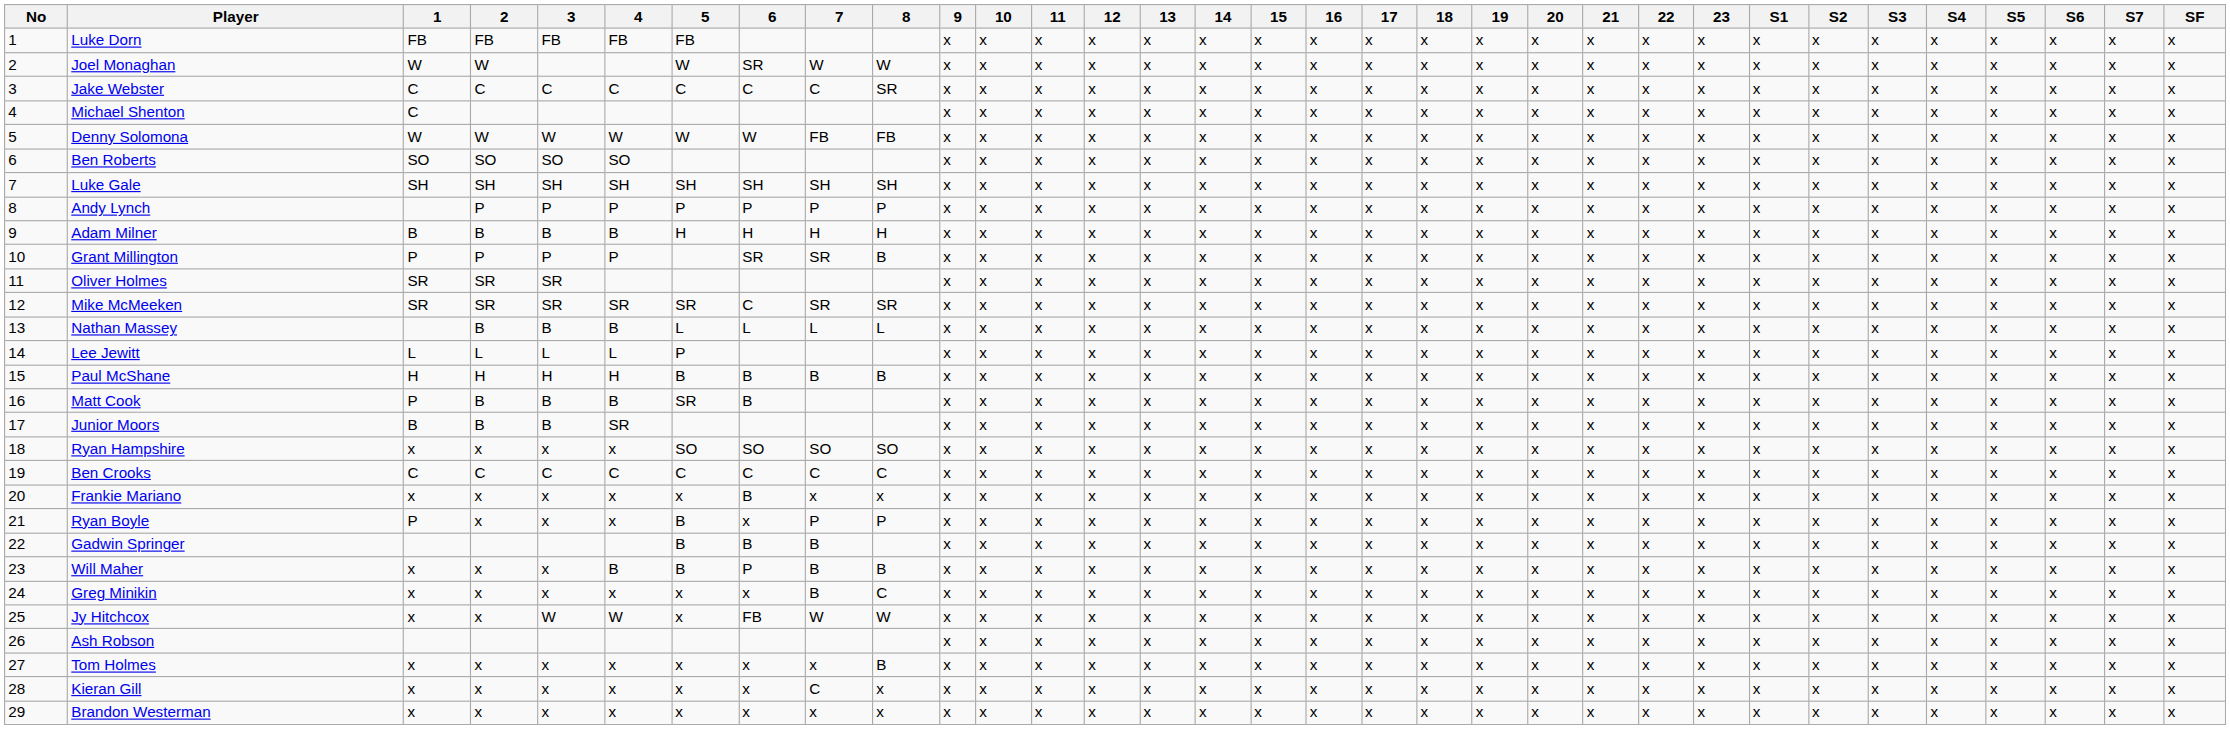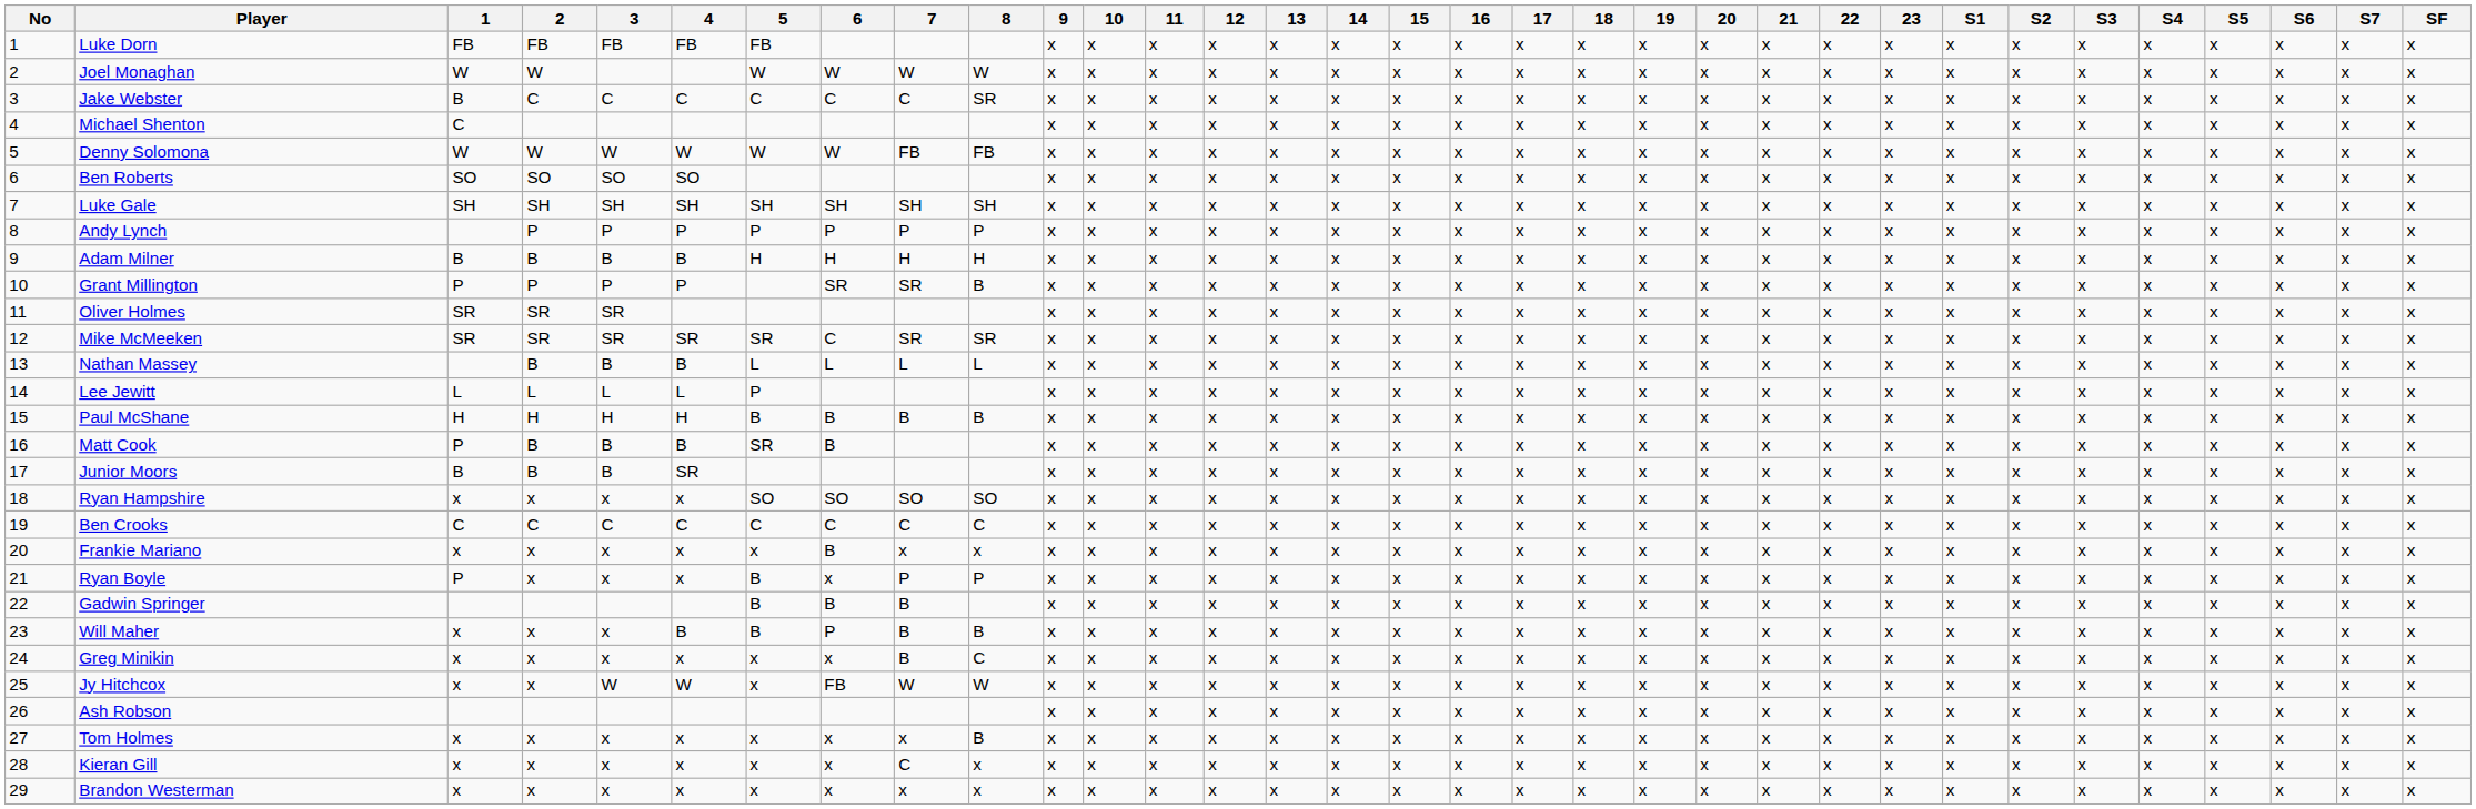 <table class="wikitable" style="font-size:85%;" width="100%">
 <tr>
 <th>No</th>
 <th>Player</th>
 <th>1</th>
 <th>2</th>
 <th>3</th>
 <th>4</th>
 <th>5</th>
 <th>6</th>
 <th>7</th>
 <th>8</th>
 <th>9</th>
 <th>10</th>
 <th>11</th>
 <th>12</th>
 <th>13</th>
 <th>14</th>
 <th>15</th>
 <th>16</th>
 <th>17</th>
 <th>18</th>
 <th>19</th>
 <th>20</th>
 <th>21</th>
 <th>22</th>
 <th>23</th>
 <th>S1</th>
 <th>S2</th>
 <th>S3</th>
 <th>S4</th>
 <th>S5</th>
 <th>S6</th>
 <th>S7</th>
 <th>SF</th>
 </tr>
 <tr>
 <td>1</td>
 <td><a href='#'>Luke Dorn</a></td>
 <td>FB</td>
 <td>FB</td>
 <td>FB</td>
 <td>FB</td>
 <td>FB</td>
 <td></td>
 <td></td>
 <td></td>
 <td>x</td>
 <td>x</td>
 <td>x</td>
 <td>x</td>
 <td>x</td>
 <td>x</td>
 <td>x</td>
 <td>x</td>
 <td>x</td>
 <td>x</td>
 <td>x</td>
 <td>x</td>
 <td>x</td>
 <td>x</td>
 <td>x</td>
 <td>x</td>
 <td>x</td>
 <td>x</td>
 <td>x</td>
 <td>x</td>
 <td>x</td>
 <td>x</td>
 <td>x</td>
 </tr>
 <tr>
 <td>2</td>
 <td><a href='#'>Joel Monaghan</a></td>
 <td>W</td>
 <td>W</td>
 <td></td>
 <td></td>
 <td>W</td>
-<td>SR</td>
+<td>W</td>
 <td>W</td>
 <td>W</td>
 <td>x</td>
 <td>x</td>
 <td>x</td>
 <td>x</td>
 <td>x</td>
 <td>x</td>
 <td>x</td>
 <td>x</td>
 <td>x</td>
 <td>x</td>
 <td>x</td>
 <td>x</td>
 <td>x</td>
 <td>x</td>
 <td>x</td>
 <td>x</td>
 <td>x</td>
 <td>x</td>
 <td>x</td>
 <td>x</td>
 <td>x</td>
 <td>x</td>
 <td>x</td>
 </tr>
 <tr>
 <td>3</td>
 <td><a href='#'>Jake Webster</a></td>
-<td>C</td>
+<td>B</td>
 <td>C</td>
 <td>C</td>
 <td>C</td>
 <td>C</td>
 <td>C</td>
 <td>C</td>
 <td>SR</td>
 <td>x</td>
 <td>x</td>
 <td>x</td>
 <td>x</td>
 <td>x</td>
 <td>x</td>
 <td>x</td>
 <td>x</td>
 <td>x</td>
 <td>x</td>
 <td>x</td>
 <td>x</td>
 <td>x</td>
 <td>x</td>
 <td>x</td>
 <td>x</td>
 <td>x</td>
 <td>x</td>
 <td>x</td>
 <td>x</td>
 <td>x</td>
 <td>x</td>
 <td>x</td>
 </tr>
 <tr>
 <td>4</td>
 <td><a href='#'>Michael Shenton</a></td>
 <td>C</td>
 <td></td>
 <td></td>
 <td></td>
 <td></td>
 <td></td>
 <td></td>
 <td></td>
 <td>x</td>
 <td>x</td>
 <td>x</td>
 <td>x</td>
 <td>x</td>
 <td>x</td>
 <td>x</td>
 <td>x</td>
 <td>x</td>
 <td>x</td>
 <td>x</td>
 <td>x</td>
 <td>x</td>
 <td>x</td>
 <td>x</td>
 <td>x</td>
 <td>x</td>
 <td>x</td>
 <td>x</td>
 <td>x</td>
 <td>x</td>
 <td>x</td>
 <td>x</td>
 </tr>
 <tr>
 <td>5</td>
 <td><a href='#'>Denny Solomona</a></td>
 <td>W</td>
 <td>W</td>
 <td>W</td>
 <td>W</td>
 <td>W</td>
 <td>W</td>
 <td>FB</td>
 <td>FB</td>
 <td>x</td>
 <td>x</td>
 <td>x</td>
 <td>x</td>
 <td>x</td>
 <td>x</td>
 <td>x</td>
 <td>x</td>
 <td>x</td>
 <td>x</td>
 <td>x</td>
 <td>x</td>
 <td>x</td>
 <td>x</td>
 <td>x</td>
 <td>x</td>
 <td>x</td>
 <td>x</td>
 <td>x</td>
 <td>x</td>
 <td>x</td>
 <td>x</td>
 <td>x</td>
 </tr>
 <tr>
 <td>6</td>
 <td><a href='#'>Ben Roberts</a></td>
 <td>SO</td>
 <td>SO</td>
 <td>SO</td>
 <td>SO</td>
 <td></td>
 <td></td>
 <td></td>
 <td></td>
 <td>x</td>
 <td>x</td>
 <td>x</td>
 <td>x</td>
 <td>x</td>
 <td>x</td>
 <td>x</td>
 <td>x</td>
 <td>x</td>
 <td>x</td>
 <td>x</td>
 <td>x</td>
 <td>x</td>
 <td>x</td>
 <td>x</td>
 <td>x</td>
 <td>x</td>
 <td>x</td>
 <td>x</td>
 <td>x</td>
 <td>x</td>
 <td>x</td>
 <td>x</td>
 </tr>
 <tr>
 <td>7</td>
 <td><a href='#'>Luke Gale</a></td>
 <td>SH</td>
 <td>SH</td>
 <td>SH</td>
 <td>SH</td>
 <td>SH</td>
 <td>SH</td>
 <td>SH</td>
 <td>SH</td>
 <td>x</td>
 <td>x</td>
 <td>x</td>
 <td>x</td>
 <td>x</td>
 <td>x</td>
 <td>x</td>
 <td>x</td>
 <td>x</td>
 <td>x</td>
 <td>x</td>
 <td>x</td>
 <td>x</td>
 <td>x</td>
 <td>x</td>
 <td>x</td>
 <td>x</td>
 <td>x</td>
 <td>x</td>
 <td>x</td>
 <td>x</td>
 <td>x</td>
 <td>x</td>
 </tr>
 <tr>
 <td>8</td>
 <td><a href='#'>Andy Lynch</a></td>
 <td></td>
 <td>P</td>
 <td>P</td>
 <td>P</td>
 <td>P</td>
 <td>P</td>
 <td>P</td>
 <td>P</td>
 <td>x</td>
 <td>x</td>
 <td>x</td>
 <td>x</td>
 <td>x</td>
 <td>x</td>
 <td>x</td>
 <td>x</td>
 <td>x</td>
 <td>x</td>
 <td>x</td>
 <td>x</td>
 <td>x</td>
 <td>x</td>
 <td>x</td>
 <td>x</td>
 <td>x</td>
 <td>x</td>
 <td>x</td>
 <td>x</td>
 <td>x</td>
 <td>x</td>
 <td>x</td>
 </tr>
 <tr>
 <td>9</td>
 <td><a href='#'>Adam Milner</a></td>
 <td>B</td>
 <td>B</td>
 <td>B</td>
 <td>B</td>
 <td>H</td>
 <td>H</td>
 <td>H</td>
 <td>H</td>
 <td>x</td>
 <td>x</td>
 <td>x</td>
 <td>x</td>
 <td>x</td>
 <td>x</td>
 <td>x</td>
 <td>x</td>
 <td>x</td>
 <td>x</td>
 <td>x</td>
 <td>x</td>
 <td>x</td>
 <td>x</td>
 <td>x</td>
 <td>x</td>
 <td>x</td>
 <td>x</td>
 <td>x</td>
 <td>x</td>
 <td>x</td>
 <td>x</td>
 <td>x</td>
 </tr>
 <tr>
 <td>10</td>
 <td><a href='#'>Grant Millington</a></td>
 <td>P</td>
 <td>P</td>
 <td>P</td>
 <td>P</td>
 <td></td>
 <td>SR</td>
 <td>SR</td>
 <td>B</td>
 <td>x</td>
 <td>x</td>
 <td>x</td>
 <td>x</td>
 <td>x</td>
 <td>x</td>
 <td>x</td>
 <td>x</td>
 <td>x</td>
 <td>x</td>
 <td>x</td>
 <td>x</td>
 <td>x</td>
 <td>x</td>
 <td>x</td>
 <td>x</td>
 <td>x</td>
 <td>x</td>
 <td>x</td>
 <td>x</td>
 <td>x</td>
 <td>x</td>
 <td>x</td>
 </tr>
 <tr>
 <td>11</td>
 <td><a href='#'>Oliver Holmes</a></td>
 <td>SR</td>
 <td>SR</td>
 <td>SR</td>
 <td></td>
 <td></td>
 <td></td>
 <td></td>
 <td></td>
 <td>x</td>
 <td>x</td>
 <td>x</td>
 <td>x</td>
 <td>x</td>
 <td>x</td>
 <td>x</td>
 <td>x</td>
 <td>x</td>
 <td>x</td>
 <td>x</td>
 <td>x</td>
 <td>x</td>
 <td>x</td>
 <td>x</td>
 <td>x</td>
 <td>x</td>
 <td>x</td>
 <td>x</td>
 <td>x</td>
 <td>x</td>
 <td>x</td>
 <td>x</td>
 </tr>
 <tr>
 <td>12</td>
 <td><a href='#'>Mike McMeeken</a></td>
 <td>SR</td>
 <td>SR</td>
 <td>SR</td>
 <td>SR</td>
 <td>SR</td>
 <td>C</td>
 <td>SR</td>
 <td>SR</td>
 <td>x</td>
 <td>x</td>
 <td>x</td>
 <td>x</td>
 <td>x</td>
 <td>x</td>
 <td>x</td>
 <td>x</td>
 <td>x</td>
 <td>x</td>
 <td>x</td>
 <td>x</td>
 <td>x</td>
 <td>x</td>
 <td>x</td>
 <td>x</td>
 <td>x</td>
 <td>x</td>
 <td>x</td>
 <td>x</td>
 <td>x</td>
 <td>x</td>
 <td>x</td>
 </tr>
 <tr>
 <td>13</td>
 <td><a href='#'>Nathan Massey</a></td>
 <td></td>
 <td>B</td>
 <td>B</td>
 <td>B</td>
 <td>L</td>
 <td>L</td>
 <td>L</td>
 <td>L</td>
 <td>x</td>
 <td>x</td>
 <td>x</td>
 <td>x</td>
 <td>x</td>
 <td>x</td>
 <td>x</td>
 <td>x</td>
 <td>x</td>
 <td>x</td>
 <td>x</td>
 <td>x</td>
 <td>x</td>
 <td>x</td>
 <td>x</td>
 <td>x</td>
 <td>x</td>
 <td>x</td>
 <td>x</td>
 <td>x</td>
 <td>x</td>
 <td>x</td>
 <td>x</td>
 </tr>
 <tr>
 <td>14</td>
 <td><a href='#'>Lee Jewitt</a></td>
 <td>L</td>
 <td>L</td>
 <td>L</td>
 <td>L</td>
 <td>P</td>
 <td></td>
 <td></td>
 <td></td>
 <td>x</td>
 <td>x</td>
 <td>x</td>
 <td>x</td>
 <td>x</td>
 <td>x</td>
 <td>x</td>
 <td>x</td>
 <td>x</td>
 <td>x</td>
 <td>x</td>
 <td>x</td>
 <td>x</td>
 <td>x</td>
 <td>x</td>
 <td>x</td>
 <td>x</td>
 <td>x</td>
 <td>x</td>
 <td>x</td>
 <td>x</td>
 <td>x</td>
 <td>x</td>
 </tr>
 <tr>
 <td>15</td>
 <td><a href='#'>Paul McShane</a></td>
 <td>H</td>
 <td>H</td>
 <td>H</td>
 <td>H</td>
 <td>B</td>
 <td>B</td>
 <td>B</td>
 <td>B</td>
 <td>x</td>
 <td>x</td>
 <td>x</td>
 <td>x</td>
 <td>x</td>
 <td>x</td>
 <td>x</td>
 <td>x</td>
 <td>x</td>
 <td>x</td>
 <td>x</td>
 <td>x</td>
 <td>x</td>
 <td>x</td>
 <td>x</td>
 <td>x</td>
 <td>x</td>
 <td>x</td>
 <td>x</td>
 <td>x</td>
 <td>x</td>
 <td>x</td>
 <td>x</td>
 </tr>
 <tr>
 <td>16</td>
 <td><a href='#'>Matt Cook</a></td>
 <td>P</td>
 <td>B</td>
 <td>B</td>
 <td>B</td>
 <td>SR</td>
 <td>B</td>
 <td></td>
 <td></td>
 <td>x</td>
 <td>x</td>
 <td>x</td>
 <td>x</td>
 <td>x</td>
 <td>x</td>
 <td>x</td>
 <td>x</td>
 <td>x</td>
 <td>x</td>
 <td>x</td>
 <td>x</td>
 <td>x</td>
 <td>x</td>
 <td>x</td>
 <td>x</td>
 <td>x</td>
 <td>x</td>
 <td>x</td>
 <td>x</td>
 <td>x</td>
 <td>x</td>
 <td>x</td>
 </tr>
 <tr>
 <td>17</td>
 <td><a href='#'>Junior Moors</a></td>
 <td>B</td>
 <td>B</td>
 <td>B</td>
 <td>SR</td>
 <td></td>
 <td></td>
 <td></td>
 <td></td>
 <td>x</td>
 <td>x</td>
 <td>x</td>
 <td>x</td>
 <td>x</td>
 <td>x</td>
 <td>x</td>
 <td>x</td>
 <td>x</td>
 <td>x</td>
 <td>x</td>
 <td>x</td>
 <td>x</td>
 <td>x</td>
 <td>x</td>
 <td>x</td>
 <td>x</td>
 <td>x</td>
 <td>x</td>
 <td>x</td>
 <td>x</td>
 <td>x</td>
 <td>x</td>
 </tr>
 <tr>
 <td>18</td>
 <td><a href='#'>Ryan Hampshire</a></td>
 <td>x</td>
 <td>x</td>
 <td>x</td>
 <td>x</td>
 <td>SO</td>
 <td>SO</td>
 <td>SO</td>
 <td>SO</td>
 <td>x</td>
 <td>x</td>
 <td>x</td>
 <td>x</td>
 <td>x</td>
 <td>x</td>
 <td>x</td>
 <td>x</td>
 <td>x</td>
 <td>x</td>
 <td>x</td>
 <td>x</td>
 <td>x</td>
 <td>x</td>
 <td>x</td>
 <td>x</td>
 <td>x</td>
 <td>x</td>
 <td>x</td>
 <td>x</td>
 <td>x</td>
 <td>x</td>
 <td>x</td>
 </tr>
 <tr>
 <td>19</td>
 <td><a href='#'>Ben Crooks</a></td>
 <td>C</td>
 <td>C</td>
 <td>C</td>
 <td>C</td>
 <td>C</td>
 <td>C</td>
 <td>C</td>
 <td>C</td>
 <td>x</td>
 <td>x</td>
 <td>x</td>
 <td>x</td>
 <td>x</td>
 <td>x</td>
 <td>x</td>
 <td>x</td>
 <td>x</td>
 <td>x</td>
 <td>x</td>
 <td>x</td>
 <td>x</td>
 <td>x</td>
 <td>x</td>
 <td>x</td>
 <td>x</td>
 <td>x</td>
 <td>x</td>
 <td>x</td>
 <td>x</td>
 <td>x</td>
 <td>x</td>
 </tr>
 <tr>
 <td>20</td>
 <td><a href='#'>Frankie Mariano</a></td>
 <td>x</td>
 <td>x</td>
 <td>x</td>
 <td>x</td>
 <td>x</td>
 <td>B</td>
 <td>x</td>
 <td>x</td>
 <td>x</td>
 <td>x</td>
 <td>x</td>
 <td>x</td>
 <td>x</td>
 <td>x</td>
 <td>x</td>
 <td>x</td>
 <td>x</td>
 <td>x</td>
 <td>x</td>
 <td>x</td>
 <td>x</td>
 <td>x</td>
 <td>x</td>
 <td>x</td>
 <td>x</td>
 <td>x</td>
 <td>x</td>
 <td>x</td>
 <td>x</td>
 <td>x</td>
 <td>x</td>
 </tr>
 <tr>
 <td>21</td>
 <td><a href='#'>Ryan Boyle</a></td>
 <td>P</td>
 <td>x</td>
 <td>x</td>
 <td>x</td>
 <td>B</td>
 <td>x</td>
 <td>P</td>
 <td>P</td>
 <td>x</td>
 <td>x</td>
 <td>x</td>
 <td>x</td>
 <td>x</td>
 <td>x</td>
 <td>x</td>
 <td>x</td>
 <td>x</td>
 <td>x</td>
 <td>x</td>
 <td>x</td>
 <td>x</td>
 <td>x</td>
 <td>x</td>
 <td>x</td>
 <td>x</td>
 <td>x</td>
 <td>x</td>
 <td>x</td>
 <td>x</td>
 <td>x</td>
 <td>x</td>
 </tr>
 <tr>
 <td>22</td>
 <td><a href='#'>Gadwin Springer</a></td>
 <td></td>
 <td></td>
 <td></td>
 <td></td>
 <td>B</td>
 <td>B</td>
 <td>B</td>
 <td></td>
 <td>x</td>
 <td>x</td>
 <td>x</td>
 <td>x</td>
 <td>x</td>
 <td>x</td>
 <td>x</td>
 <td>x</td>
 <td>x</td>
 <td>x</td>
 <td>x</td>
 <td>x</td>
 <td>x</td>
 <td>x</td>
 <td>x</td>
 <td>x</td>
 <td>x</td>
 <td>x</td>
 <td>x</td>
 <td>x</td>
 <td>x</td>
 <td>x</td>
 <td>x</td>
 </tr>
 <tr>
 <td>23</td>
 <td><a href='#'>Will Maher</a></td>
 <td>x</td>
 <td>x</td>
 <td>x</td>
 <td>B</td>
 <td>B</td>
 <td>P</td>
 <td>B</td>
 <td>B</td>
 <td>x</td>
 <td>x</td>
 <td>x</td>
 <td>x</td>
 <td>x</td>
 <td>x</td>
 <td>x</td>
 <td>x</td>
 <td>x</td>
 <td>x</td>
 <td>x</td>
 <td>x</td>
 <td>x</td>
 <td>x</td>
 <td>x</td>
 <td>x</td>
 <td>x</td>
 <td>x</td>
 <td>x</td>
 <td>x</td>
 <td>x</td>
 <td>x</td>
 <td>x</td>
 </tr>
 <tr>
 <td>24</td>
 <td><a href='#'>Greg Minikin</a></td>
 <td>x</td>
 <td>x</td>
 <td>x</td>
 <td>x</td>
 <td>x</td>
 <td>x</td>
 <td>B</td>
 <td>C</td>
 <td>x</td>
 <td>x</td>
 <td>x</td>
 <td>x</td>
 <td>x</td>
 <td>x</td>
 <td>x</td>
 <td>x</td>
 <td>x</td>
 <td>x</td>
 <td>x</td>
 <td>x</td>
 <td>x</td>
 <td>x</td>
 <td>x</td>
 <td>x</td>
 <td>x</td>
 <td>x</td>
 <td>x</td>
 <td>x</td>
 <td>x</td>
 <td>x</td>
 <td>x</td>
 </tr>
 <tr>
 <td>25</td>
 <td><a href='#'>Jy Hitchcox</a></td>
 <td>x</td>
 <td>x</td>
 <td>W</td>
 <td>W</td>
 <td>x</td>
 <td>FB</td>
 <td>W</td>
 <td>W</td>
 <td>x</td>
 <td>x</td>
 <td>x</td>
 <td>x</td>
 <td>x</td>
 <td>x</td>
 <td>x</td>
 <td>x</td>
 <td>x</td>
 <td>x</td>
 <td>x</td>
 <td>x</td>
 <td>x</td>
 <td>x</td>
 <td>x</td>
 <td>x</td>
 <td>x</td>
 <td>x</td>
 <td>x</td>
 <td>x</td>
 <td>x</td>
 <td>x</td>
 <td>x</td>
 </tr>
 <tr>
 <td>26</td>
 <td><a href='#'>Ash Robson</a></td>
 <td></td>
 <td></td>
 <td></td>
 <td></td>
 <td></td>
 <td></td>
 <td></td>
 <td></td>
 <td>x</td>
 <td>x</td>
 <td>x</td>
 <td>x</td>
 <td>x</td>
 <td>x</td>
 <td>x</td>
 <td>x</td>
 <td>x</td>
 <td>x</td>
 <td>x</td>
 <td>x</td>
 <td>x</td>
 <td>x</td>
 <td>x</td>
 <td>x</td>
 <td>x</td>
 <td>x</td>
 <td>x</td>
 <td>x</td>
 <td>x</td>
 <td>x</td>
 <td>x</td>
 </tr>
 <tr>
 <td>27</td>
 <td><a href='#'>Tom Holmes</a></td>
 <td>x</td>
 <td>x</td>
 <td>x</td>
 <td>x</td>
 <td>x</td>
 <td>x</td>
 <td>x</td>
 <td>B</td>
 <td>x</td>
 <td>x</td>
 <td>x</td>
 <td>x</td>
 <td>x</td>
 <td>x</td>
 <td>x</td>
 <td>x</td>
 <td>x</td>
 <td>x</td>
 <td>x</td>
 <td>x</td>
 <td>x</td>
 <td>x</td>
 <td>x</td>
 <td>x</td>
 <td>x</td>
 <td>x</td>
 <td>x</td>
 <td>x</td>
 <td>x</td>
 <td>x</td>
 <td>x</td>
 </tr>
 <tr>
 <td>28</td>
 <td><a href='#'>Kieran Gill</a></td>
 <td>x</td>
 <td>x</td>
 <td>x</td>
 <td>x</td>
 <td>x</td>
 <td>x</td>
 <td>C</td>
 <td>x</td>
 <td>x</td>
 <td>x</td>
 <td>x</td>
 <td>x</td>
 <td>x</td>
 <td>x</td>
 <td>x</td>
 <td>x</td>
 <td>x</td>
 <td>x</td>
 <td>x</td>
 <td>x</td>
 <td>x</td>
 <td>x</td>
 <td>x</td>
 <td>x</td>
 <td>x</td>
 <td>x</td>
 <td>x</td>
 <td>x</td>
 <td>x</td>
 <td>x</td>
 <td>x</td>
 </tr>
 <tr>
 <td>29</td>
 <td><a href='#'>Brandon Westerman</a></td>
 <td>x</td>
 <td>x</td>
 <td>x</td>
 <td>x</td>
 <td>x</td>
 <td>x</td>
 <td>x</td>
 <td>x</td>
 <td>x</td>
 <td>x</td>
 <td>x</td>
 <td>x</td>
 <td>x</td>
 <td>x</td>
 <td>x</td>
 <td>x</td>
 <td>x</td>
 <td>x</td>
 <td>x</td>
 <td>x</td>
 <td>x</td>
 <td>x</td>
 <td>x</td>
 <td>x</td>
 <td>x</td>
 <td>x</td>
 <td>x</td>
 <td>x</td>
 <td>x</td>
 <td>x</td>
 <td>x</td>
 </tr>
 <tr>
 </tr>
 </table>
